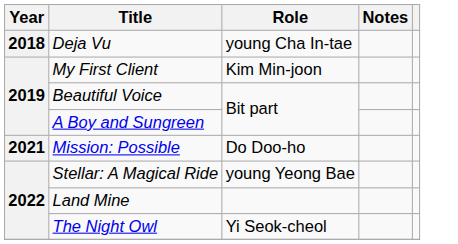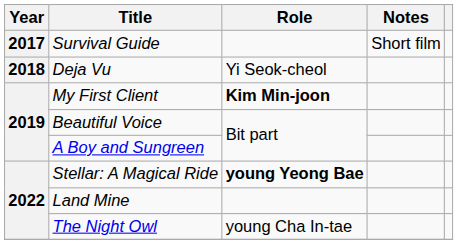 <table class="wikitable sortable plainrowheaders">
 <tr>
 <th scope="col">Year</th>
 <th scope="col">Title</th>
 <th scope="col">Role</th>
 <th scope="col">Notes</th>
 <th scope="col" class="unsortable"></th>
 </tr>
 <tr>
+<th scope="row">2017</th>
+<td><em>Survival Guide</em></td>
+<td></td>
+<td>Short film</td>
+<td></td>
+</tr>
+<tr>
 <th scope="row">2018</th>
 <td><em>Deja Vu</em></td>
-<td>young Cha In-tae</td>
+<td>Yi Seok-cheol</td>
 <td></td>
 <td></td>
 </tr>
 <tr>
 <th scope="row" rowspan="3">2019</th>
 <td><em>My First Client</em></td>
-<td>Kim Min-joon</td>
+<td><strong>Kim Min-joon</strong></td>
 <td></td>
 <td></td>
 </tr>
 <tr>
 <td><em>Beautiful Voice</em></td>
 <td rowspan="2">Bit part</td>
 <td></td>
 <td></td>
 </tr>
 <tr>
 <td><em><a href='#'>A Boy and Sungreen</a></em></td>
 <td></td>
 <td></td>
 </tr>
 <tr>
-<th scope="row">2021</th>
-<td><em><a href='#'>Mission: Possible</a></em></td>
-<td>Do Doo-ho</td>
-<td></td>
-<td></td>
-</tr>
-<tr>
 <th scope="row" rowspan="3">2022</th>
 <td><em>Stellar: A Magical Ride</em></td>
-<td>young Yeong Bae</td>
+<td><strong>young Yeong Bae</strong></td>
 <td></td>
 <td></td>
 </tr>
 <tr>
 <td><em>Land Mine</em></td>
 <td></td>
 <td></td>
 <td></td>
 </tr>
 <tr>
 <td><em><a href='#'>The Night Owl</a></em></td>
-<td>Yi Seok-cheol</td>
+<td>young Cha In-tae</td>
 <td></td>
 <td></td>
 </tr>
 <tr>
 </tr>
 </table>
